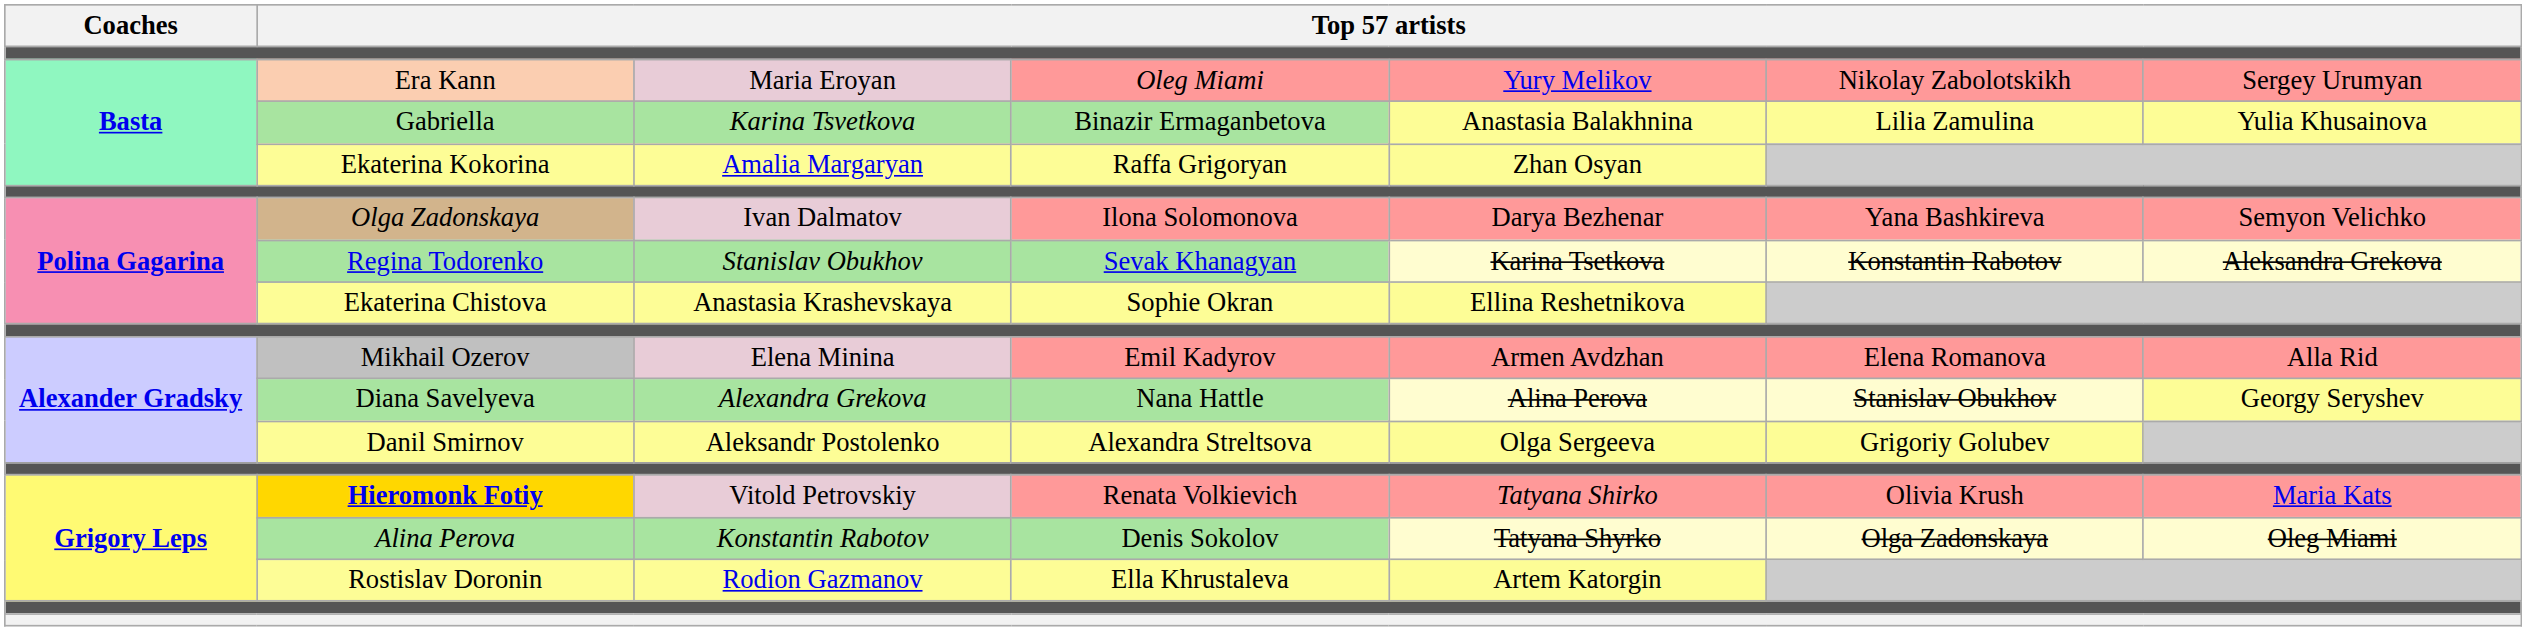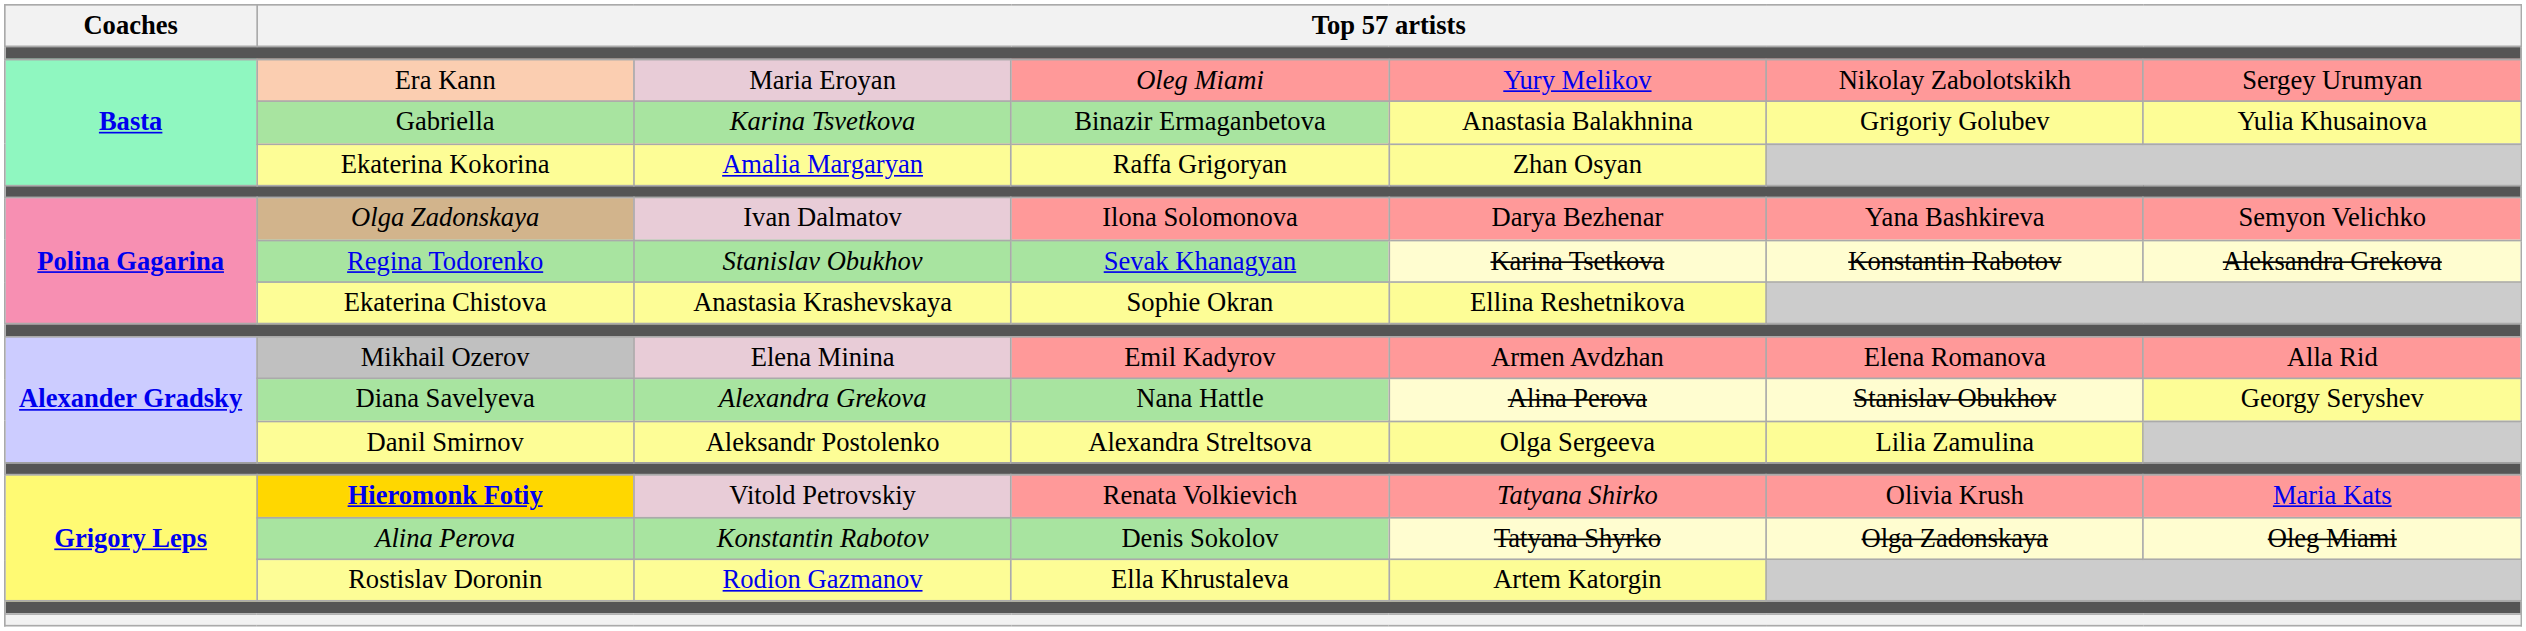 <table class="wikitable" style="text-align:center; width:120%;">
 <tr>
 <th width="10%">Coaches</th>
 <th width="90%" colspan="6">Top 57 artists</th>
 </tr>
 <tr>
 <td colspan="7" style="background:#555555"></td>
 </tr>
 <tr>
 <th rowspan=3 style="background:#8ff7c0;"><a href='#'>Basta</a></th>
 <td width="15%" style="background:#FBCEB1">Era Kann</td>
 <td width="15%" style="background:#E8CCD7">Maria Eroyan</td>
 <td width="15%" style="background:#FF9999"><em>Oleg Miami</em></td>
 <td width="15%" style="background:#FF9999"><a href='#'>Yury Melikov</a></td>
 <td width="15%" style="background:#FF9999">Nikolay Zabolotskikh</td>
 <td width="15%"style="background:#FF9999">Sergey Urumyan</td>
 </tr>
 <tr>
 <td style="background:#A8E4A0">Gabriella</td>
 <td style="background:#A8E4A0"><em>Karina Tsvetkova</em></td>
 <td style="background:#A8E4A0">Binazir Ermaganbetova</td>
 <td style="background:#FDFD96">Anastasia Balakhnina</td>
-<td style="background:#FDFD96">Lilia Zamulina</td>
+<td style="background:#FDFD96">Grigoriy Golubev</td>
 <td style="background:#FDFD96">Yulia Khusainova</td>
 </tr>
 <tr>
 <td style="background:#FDFD96">Ekaterina Kokorina</td>
 <td style="background:#FDFD96"><a href='#'>Amalia Margaryan</a></td>
 <td style="background:#FDFD96">Raffa Grigoryan</td>
 <td style="background:#FDFD96">Zhan Osyan</td>
 <td colspan=2 style="background:#ccc"></td>
 </tr>
 <tr>
 <td colspan="7" style="background:#555555"></td>
 </tr>
 <tr>
 <th rowspan=3 style="background:#f78fb2;"><a href='#'>Polina Gagarina</a></th>
 <td style="background:tan"><em>Olga Zadonskaya</em></td>
 <td style="background:#E8CCD7">Ivan Dalmatov</td>
 <td style="background:#FF9999">Ilona Solomonova</td>
 <td style="background:#FF9999">Darya Bezhenar</td>
 <td style="background:#FF9999">Yana Bashkireva</td>
 <td style="background:#FF9999">Semyon Velichko</td>
 </tr>
 <tr>
 <td style="background:#A8E4A0"><a href='#'>Regina Todorenko</a></td>
 <td style="background:#A8E4A0"><em>Stanislav Obukhov</em></td>
 <td style="background:#A8E4A0"><a href='#'>Sevak Khanagyan</a></td>
 <td style="background:#FFFDD0"><s>Karina Tsetkova</s></td>
 <td style="background:#FFFDD0"><s>Konstantin Rabotov</s></td>
 <td style="background:#FFFDD0"><s>Aleksandra Grekova</s></td>
 </tr>
 <tr>
 <td style="background:#FDFD96">Ekaterina Chistova</td>
 <td style="background:#FDFD96">Anastasia Krashevskaya</td>
 <td style="background:#FDFD96">Sophie Okran</td>
 <td style="background:#FDFD96">Ellina Reshetnikova</td>
 <td colspan=2 style="background:#ccc"></td>
 </tr>
 <tr>
 <td colspan="7" style="background:#555555"></td>
 </tr>
 <tr>
 <th rowspan=3 style="background:#ccf;"><a href='#'>Alexander Gradsky</a></th>
 <td style="background:silver;">Mikhail Ozerov</td>
 <td style="background:#E8CCD7">Elena Minina</td>
 <td style="background:#FF9999">Emil Kadyrov</td>
 <td style="background:#FF9999">Armen Avdzhan</td>
 <td style="background:#FF9999">Elena Romanova</td>
 <td style="background:#FF9999">Alla Rid</td>
 </tr>
 <tr>
 <td style="background:#A8E4A0">Diana Savelyeva</td>
 <td style="background:#A8E4A0"><em>Alexandra Grekova</em></td>
 <td style="background:#A8E4A0">Nana Hattle</td>
 <td style="background:#FFFDD0"><s>Alina Perova</s></td>
 <td style="background:#FFFDD0"><s>Stanislav Obukhov</s></td>
 <td style="background:#FDFD96">Georgy Seryshev</td>
 </tr>
 <tr>
 <td style="background:#FDFD96">Danil Smirnov</td>
 <td style="background:#FDFD96">Aleksandr Postolenko</td>
 <td style="background:#FDFD96">Alexandra Streltsova</td>
 <td style="background:#FDFD96">Olga Sergeeva</td>
-<td style="background:#FDFD96">Grigoriy Golubev</td>
+<td style="background:#FDFD96">Lilia Zamulina</td>
 <td style="background:#ccc"></td>
 </tr>
 <tr>
 <td colspan="7" style="background:#555555"></td>
 </tr>
 <tr>
 <th rowspan=3 style="background:#fffa73;"><a href='#'>Grigory Leps</a></th>
 <td style="background:gold;"><strong><a href='#'>Hieromonk Fotiy</a></strong></td>
 <td style="background:#E8CCD7">Vitold Petrovskiy</td>
 <td style="background:#FF9999">Renata Volkievich</td>
 <td style="background:#FF9999"><em>Tatyana Shirko</em></td>
 <td style="background:#FF9999">Olivia Krush</td>
 <td style="background:#FF9999"><a href='#'>Maria Kats</a></td>
 </tr>
 <tr>
 <td style="background:#A8E4A0"><em>Alina Perova</em></td>
 <td style="background:#A8E4A0"><em>Konstantin Rabotov</em></td>
 <td style="background:#A8E4A0">Denis Sokolov</td>
 <td style="background:#FFFDD0"><s>Tatyana Shyrko</s></td>
 <td style="background:#FFFDD0"><s>Olga Zadonskaya</s></td>
 <td style="background:#FFFDD0"><s>Oleg Miami</s></td>
 </tr>
 <tr>
 <td style="background:#FDFD96">Rostislav Doronin</td>
 <td style="background:#FDFD96"><a href='#'>Rodion Gazmanov</a></td>
 <td style="background:#FDFD96">Ella Khrustaleva</td>
 <td style="background:#FDFD96">Artem Katorgin</td>
 <td colspan=2 style="background:#ccc"></td>
 </tr>
 <tr>
 <td colspan="7" style="background:#555555"></td>
 </tr>
 <tr>
 <th style="font-size:90%; line-height:12px;" colspan="7"></th>
 </tr>
 </table>
